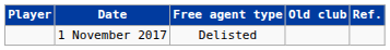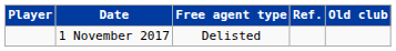 <table class="wikitable" style="font-size:90%; text-align:center;">
 <tr>
 <td style="background:#013B9F; color:white;"><strong>Player</strong></td>
 <td style="background:#013B9F; color:white;"><strong>Date</strong></td>
 <td style="background:#013B9F; color:white;"><strong>Free agent type</strong></td>
+<td style="background:#013B9F; color:white;"><strong>Ref.</strong></td>
 <td style="background:#013B9F; color:white;"><strong>Old club</strong></td>
-<td style="background:#013B9F; color:white;"><strong>Ref.</strong></td>
 </tr>
 <tr>
 <td></td>
 <td>1 November 2017</td>
 <td>Delisted</td>
 <td></td>
 <td></td>
 </tr>
 </table>
